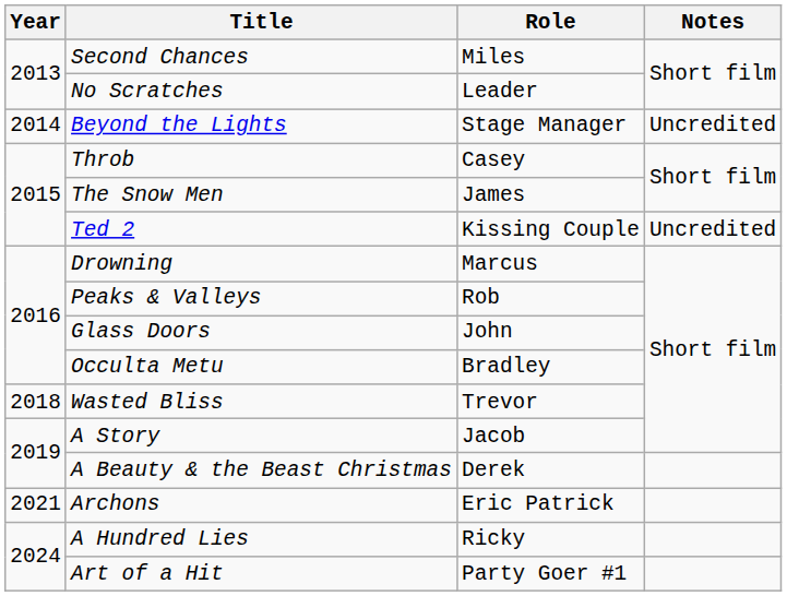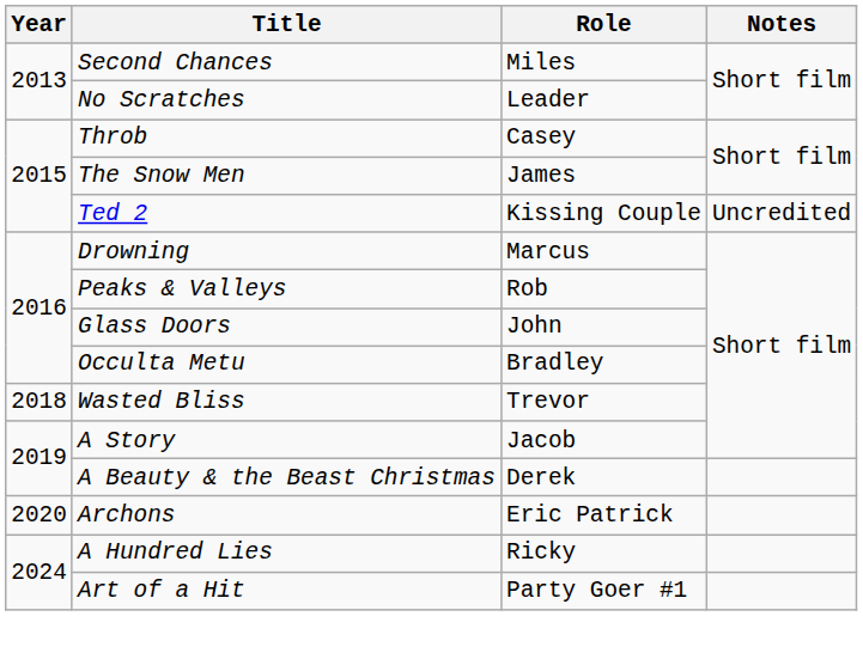 <table class="wikitable">
 <tr>
 <th>Year</th>
 <th>Title</th>
 <th>Role</th>
 <th>Notes</th>
 </tr>
 <tr>
 <td rowspan="2">2013</td>
 <td><em>Second Chances</em></td>
 <td>Miles</td>
 <td rowspan=2>Short film</td>
 </tr>
 <tr>
 <td><em>No Scratches</em></td>
 <td>Leader</td>
-</tr>
-<tr>
-<td>2014</td>
-<td><em><a href='#'>Beyond the Lights</a></em></td>
-<td>Stage Manager</td>
-<td>Uncredited</td>
 </tr>
 <tr>
 <td rowspan="3">2015</td>
 <td><em>Throb</em></td>
 <td>Casey</td>
 <td rowspan=2>Short film</td>
 </tr>
 <tr>
 <td><em>The Snow Men</em></td>
 <td>James</td>
 </tr>
 <tr>
 <td><em><a href='#'>Ted 2</a></em></td>
 <td>Kissing Couple</td>
 <td>Uncredited</td>
 </tr>
 <tr>
 <td rowspan="4">2016</td>
 <td><em>Drowning</em></td>
 <td>Marcus</td>
 <td rowspan=6>Short film</td>
 </tr>
 <tr>
 <td><em>Peaks & Valleys</em></td>
 <td>Rob</td>
 </tr>
 <tr>
 <td><em>Glass Doors</em></td>
 <td>John</td>
 </tr>
 <tr>
 <td><em>Occulta Metu</em></td>
 <td>Bradley</td>
 </tr>
 <tr>
 <td>2018</td>
 <td><em>Wasted Bliss</em></td>
 <td>Trevor</td>
 </tr>
 <tr>
 <td rowspan="2">2019</td>
 <td><em>A Story</em></td>
 <td>Jacob</td>
 </tr>
 <tr>
 <td><em>A Beauty & the Beast Christmas</em></td>
 <td>Derek</td>
 <td></td>
 </tr>
 <tr>
-<td>2021</td>
+<td>2020</td>
 <td><em>Archons</em></td>
 <td>Eric Patrick</td>
 <td></td>
 </tr>
 <tr>
 <td rowspan="2">2024</td>
 <td><em>A Hundred Lies</em></td>
 <td>Ricky</td>
 <td></td>
 </tr>
 <tr>
 <td><em>Art of a Hit</em></td>
 <td>Party Goer #1</td>
 <td></td>
 </tr>
 </table>
